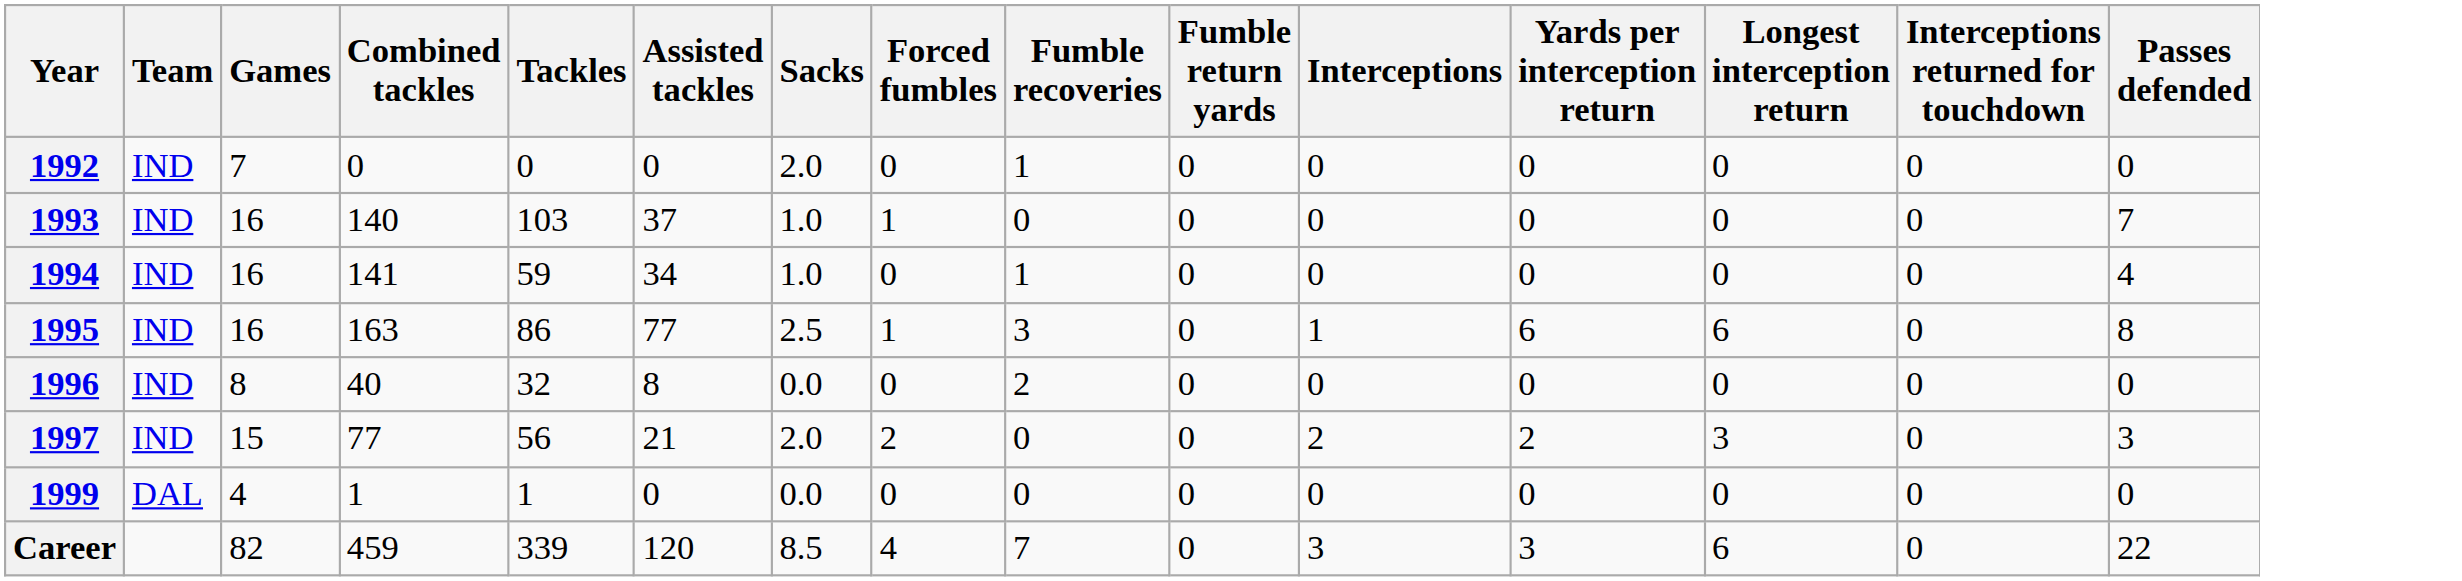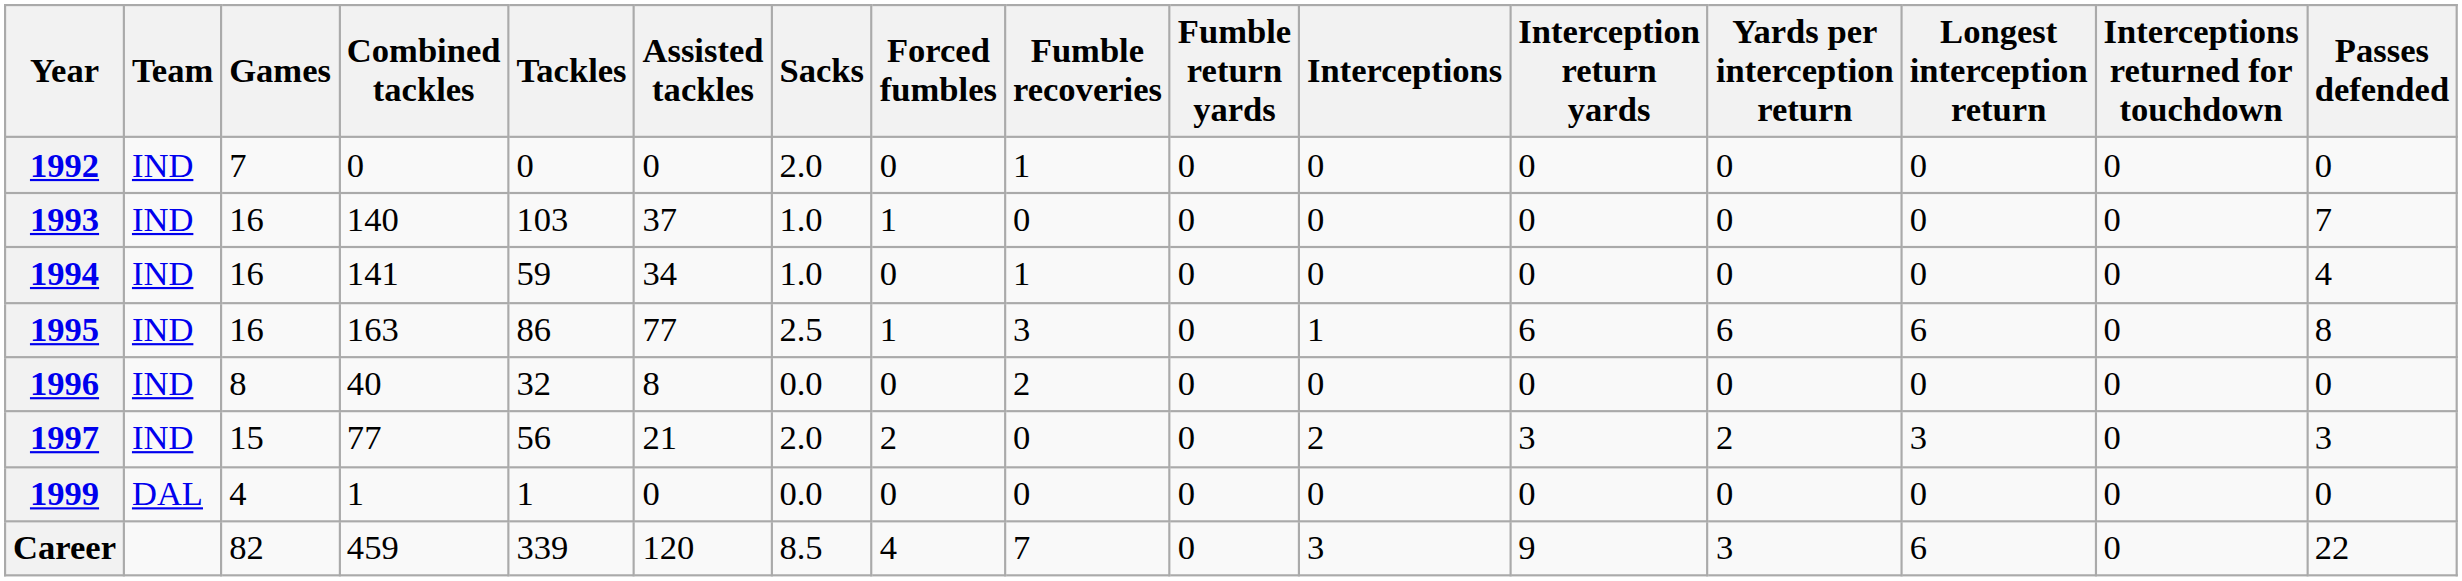 <table class="wikitable">
 <tr>
 <th scope=col>Year</th>
 <th scope=col>Team</th>
 <th scope=col>Games</th>
 <th scope=col>Combined tackles</th>
 <th scope=col>Tackles</th>
 <th scope=col>Assisted tackles</th>
 <th scope=col>Sacks</th>
 <th scope=col>Forced fumbles</th>
 <th scope=col>Fumble recoveries</th>
 <th scope=col>Fumble return yards</th>
 <th scope=col>Interceptions</th>
+<th scope=col>Interception return yards</th>
 <th scope=col>Yards per interception return</th>
 <th scope=col>Longest interception return</th>
 <th scope=col>Interceptions returned for touchdown</th>
 <th scope=col>Passes defended</th>
 </tr>
 <tr>
 <th scope=row><a href='#'>1992</a></th>
 <td><a href='#'>IND</a></td>
 <td>7</td>
 <td>0</td>
 <td>0</td>
 <td>0</td>
 <td>2.0</td>
 <td>0</td>
 <td>1</td>
 <td>0</td>
 <td>0</td>
 <td>0</td>
 <td>0</td>
 <td>0</td>
 <td>0</td>
+<td>0</td>
 </tr>
 <tr>
 <th scope=row><a href='#'>1993</a></th>
 <td><a href='#'>IND</a></td>
 <td>16</td>
 <td>140</td>
 <td>103</td>
 <td>37</td>
 <td>1.0</td>
 <td>1</td>
+<td>0</td>
 <td>0</td>
 <td>0</td>
 <td>0</td>
 <td>0</td>
 <td>0</td>
 <td>0</td>
 <td>7</td>
 </tr>
 <tr>
 <th scope=row><a href='#'>1994</a></th>
 <td><a href='#'>IND</a></td>
 <td>16</td>
 <td>141</td>
 <td>59</td>
 <td>34</td>
 <td>1.0</td>
 <td>0</td>
 <td>1</td>
 <td>0</td>
 <td>0</td>
 <td>0</td>
 <td>0</td>
 <td>0</td>
+<td>0</td>
 <td>4</td>
 </tr>
 <tr>
 <th scope=row><a href='#'>1995</a></th>
 <td><a href='#'>IND</a></td>
 <td>16</td>
 <td>163</td>
 <td>86</td>
 <td>77</td>
 <td>2.5</td>
 <td>1</td>
 <td>3</td>
 <td>0</td>
 <td>1</td>
+<td>6</td>
 <td>6</td>
 <td>6</td>
 <td>0</td>
 <td>8</td>
 </tr>
 <tr>
 <th scope=row><a href='#'>1996</a></th>
 <td><a href='#'>IND</a></td>
 <td>8</td>
 <td>40</td>
 <td>32</td>
 <td>8</td>
 <td>0.0</td>
 <td>0</td>
 <td>2</td>
 <td>0</td>
 <td>0</td>
 <td>0</td>
 <td>0</td>
 <td>0</td>
 <td>0</td>
+<td>0</td>
 </tr>
 <tr>
 <th scope=row><a href='#'>1997</a></th>
 <td><a href='#'>IND</a></td>
 <td>15</td>
 <td>77</td>
 <td>56</td>
 <td>21</td>
 <td>2.0</td>
 <td>2</td>
 <td>0</td>
 <td>0</td>
 <td>2</td>
+<td>3</td>
 <td>2</td>
 <td>3</td>
 <td>0</td>
 <td>3</td>
 </tr>
 <tr>
 <th scope=row><a href='#'>1999</a></th>
 <td><a href='#'>DAL</a></td>
 <td>4</td>
 <td>1</td>
 <td>1</td>
 <td>0</td>
 <td>0.0</td>
 <td>0</td>
 <td>0</td>
 <td>0</td>
 <td>0</td>
 <td>0</td>
 <td>0</td>
 <td>0</td>
 <td>0</td>
+<td>0</td>
 </tr>
 <tr>
 <th scope=row>Career</th>
 <td></td>
 <td>82</td>
 <td>459</td>
 <td>339</td>
 <td>120</td>
 <td>8.5</td>
 <td>4</td>
 <td>7</td>
 <td>0</td>
 <td>3</td>
+<td>9</td>
 <td>3</td>
 <td>6</td>
 <td>0</td>
 <td>22</td>
 </tr>
 </table>
